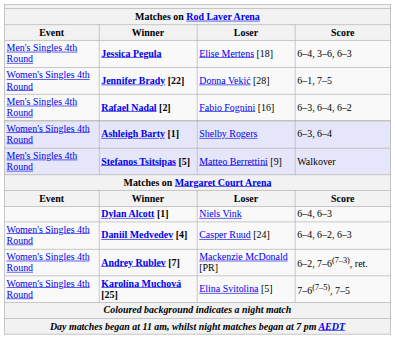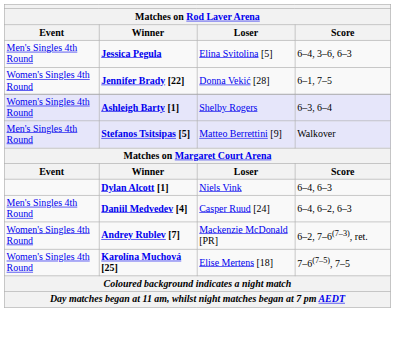 <table class="wikitable collapsible uncollapsed" style="margin:auto;">
 <tr>
 <th colspan=4></th>
 </tr>
 <tr>
 <th colspan=4><strong>Matches on <a href='#'>Rod Laver Arena</a></strong></th>
 </tr>
 <tr>
 <th style="width:220px;">Event</th>
 <th style="width:220px;">Winner</th>
 <th style="width:220px;">Loser</th>
 <th style="width:220px;">Score</th>
 </tr>
 <tr>
 <td><a href='#'>Men's Singles 4th Round</a></td>
 <td> <strong><a href='#'>Jessica Pegula</a></strong></td>
-<td> <a href='#'>Elise Mertens</a> [18]</td>
+<td> <a href='#'>Elina Svitolina</a> [5]</td>
 <td>6–4, 3–6, 6–3</td>
 </tr>
 <tr>
 <td><a href='#'>Women's Singles 4th Round</a></td>
 <td> <strong><a href='#'>Jennifer Brady</a> [22]</strong></td>
 <td> <a href='#'>Donna Vekić</a> [28]</td>
 <td>6–1, 7–5</td>
-</tr>
-<tr>
-<td><a href='#'>Men's Singles 4th Round</a></td>
-<td> <strong><a href='#'>Rafael Nadal</a> [2]</strong></td>
-<td> <a href='#'>Fabio Fognini</a> [16]</td>
-<td>6–3, 6–4, 6–2</td>
 </tr>
 <tr>
 </tr>
 <tr bgcolor=lavender>
 <td><a href='#'>Women's Singles 4th Round</a></td>
 <td> <strong><a href='#'>Ashleigh Barty</a> [1]</strong></td>
 <td> <a href='#'>Shelby Rogers</a></td>
 <td>6–3, 6–4</td>
 </tr>
 <tr bgcolor=lavender>
 <td><a href='#'>Men's Singles 4th Round</a></td>
 <td> <strong><a href='#'>Stefanos Tsitsipas</a> [5]</strong></td>
 <td> <a href='#'>Matteo Berrettini</a> [9]</td>
 <td>Walkover</td>
 </tr>
 <tr>
 <th colspan=4><strong>Matches on <a href='#'>Margaret Court Arena</a></strong></th>
 </tr>
 <tr>
 <th style="width:220px;">Event</th>
 <th style="width:220px;">Winner</th>
 <th style="width:220px;">Loser</th>
 <th style="width:220px;">Score</th>
 </tr>
 <tr>
 <td></td>
 <td> <strong><a href='#'>Dylan Alcott</a> [1]</strong></td>
 <td> <a href='#'>Niels Vink</a></td>
 <td>6–4, 6–3</td>
 </tr>
 <tr>
-<td><a href='#'>Women's Singles 4th Round</a></td>
+<td><a href='#'>Men's Singles 4th Round</a></td>
 <td> <strong><a href='#'>Daniil Medvedev</a> [4]</strong></td>
 <td> <a href='#'>Casper Ruud</a> [24]</td>
 <td>6–4, 6–2, 6–3</td>
 </tr>
 <tr>
 <td><a href='#'>Women's Singles 4th Round</a></td>
 <td> <strong><a href='#'>Andrey Rublev</a> [7]</strong></td>
 <td> <a href='#'>Mackenzie McDonald</a> [PR]</td>
 <td>6–2, 7–6<sup>(7–3)</sup>, ret.</td>
 </tr>
 <tr>
 <td><a href='#'>Women's Singles 4th Round</a></td>
 <td> <strong><a href='#'>Karolína Muchová</a> [25]</strong></td>
-<td> <a href='#'>Elina Svitolina</a> [5]</td>
+<td> <a href='#'>Elise Mertens</a> [18]</td>
 <td>7–6<sup>(7–5)</sup>, 7–5</td>
 </tr>
 <tr>
 <th colspan=4><em>Coloured background indicates a night match</em></th>
 </tr>
 <tr>
 <th colspan=4><em>Day matches began at 11 am, whilst night matches began at 7 pm <a href='#'>AEDT</a></em></th>
 </tr>
 </table>
